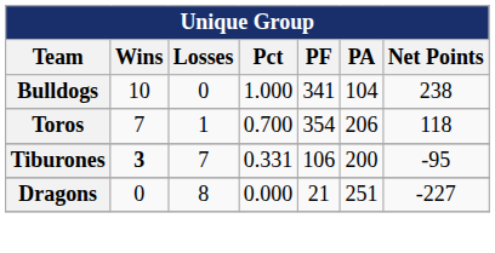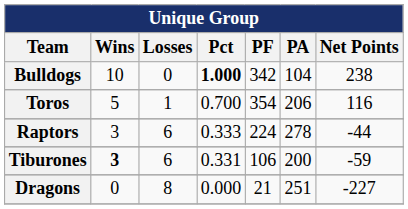 <table class="wikitable sortable collapsible">
 <tr>
 <th colspan=7 style="background: #192f6b;color:white; font-size=125%;">Unique Group</th>
 </tr>
 <tr align="center">
 <th>Team</th>
 <th>Wins</th>
 <th>Losses</th>
 <th>Pct</th>
 <th>PF</th>
 <th>PA</th>
 <th>Net Points</th>
 </tr>
 <tr>
 <th scope="row">Bulldogs</th>
 <td align="center">10</td>
 <td align="center">0</td>
-<td align="center">1.000</td>
-<td align="center">341</td>
+<td align="center"><strong>1.000</strong></td>
+<td align="center">342</td>
 <td align="center">104</td>
 <td align="center">238</td>
 </tr>
 <tr>
 </tr>
 <tr>
 <th scope="row">Toros</th>
-<td align="center">7</td>
+<td align="center">5</td>
 <td align="center">1</td>
 <td align="center">0.700</td>
 <td align="center">354</td>
 <td align="center">206</td>
-<td align="center">118</td>
+<td align="center">116</td>
 </tr>
 <tr>
+</tr>
+<tr>
+<th scope="row">Raptors</th>
+<td align="center">3</td>
+<td align="center">6</td>
+<td align="center">0.333</td>
+<td align="center">224</td>
+<td align="center">278</td>
+<td align="center">-44</td>
 </tr>
 <tr>
 </tr>
 <tr>
 <th scope="row">Tiburones</th>
 <td align="center"><strong>3</strong></td>
-<td align="center">7</td>
+<td align="center">6</td>
 <td align="center">0.331</td>
 <td align="center">106</td>
 <td align="center">200</td>
-<td align="center">-95</td>
+<td align="center">-59</td>
 </tr>
 <tr>
 </tr>
 <tr>
 <th scope="row">Dragons</th>
 <td align="center">0</td>
 <td align="center">8</td>
 <td align="center">0.000</td>
 <td align="center">21</td>
 <td align="center">251</td>
 <td align="center">-227</td>
 </tr>
 <tr>
 </tr>
 </table>
